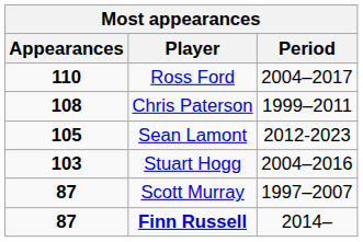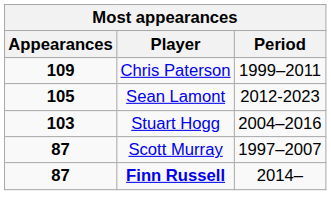 <table class="wikitable" style="text-align:center">
 <tr>
 <th colspan=3>Most appearances</th>
 </tr>
 <tr>
 <th>Appearances</th>
 <th !>Player</th>
 <th !>Period</th>
 </tr>
 <tr>
-<td><strong>110</strong></td>
-<td><a href='#'>Ross Ford</a></td>
-<td>2004–2017</td>
-</tr>
-<tr>
-<td><strong>108</strong></td>
+<td><strong>109</strong></td>
 <td><a href='#'>Chris Paterson</a></td>
 <td>1999–2011</td>
 </tr>
 <tr>
 <td><strong>105</strong></td>
 <td><a href='#'>Sean Lamont</a></td>
 <td>2012-2023</td>
 </tr>
 <tr>
 <td><strong>103</strong></td>
 <td><a href='#'>Stuart Hogg</a></td>
 <td>2004–2016</td>
 </tr>
 <tr>
 <td><strong>87</strong></td>
 <td><a href='#'>Scott Murray</a></td>
 <td>1997–2007</td>
 </tr>
 <tr>
 <td><strong>87</strong></td>
 <td><strong><a href='#'>Finn Russell</a></strong></td>
 <td>2014–</td>
 </tr>
 </table>
